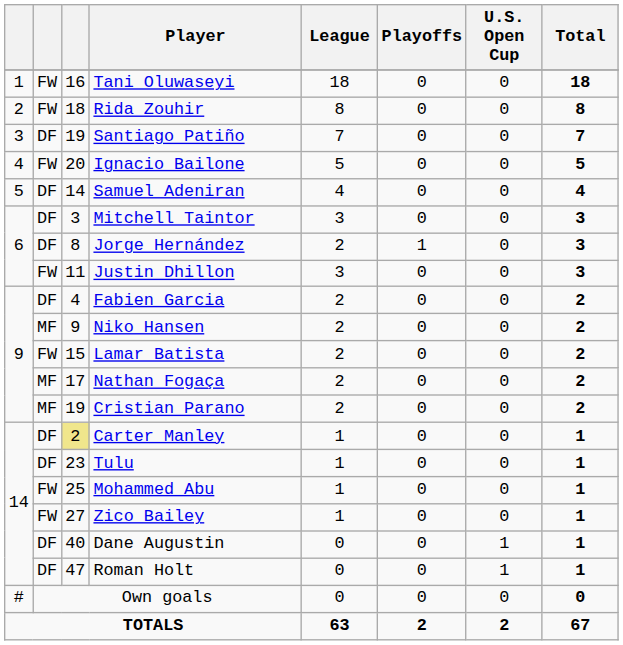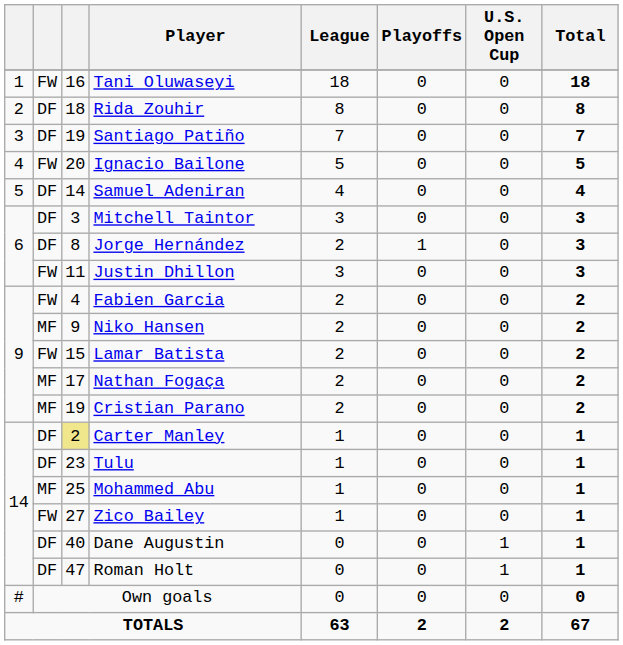 <table class="wikitable sortable" style="font-size: 95%; text-align: center;">
 <tr>
 <th width=10></th>
 <th width=10></th>
 <th width=10></th>
 <th width=150>Player</th>
 <th width=50>League</th>
 <th width=50>Playoffs</th>
 <th width=50>U.S. Open Cup</th>
 <th width=50>Total</th>
 </tr>
 <tr>
 </tr>
 <tr class="sortbottom">
 </tr>
 <tr>
 <td>1</td>
 <td>FW</td>
 <td>16</td>
 <td align=left> <a href='#'>Tani Oluwaseyi</a></td>
 <td>18</td>
 <td>0</td>
 <td>0</td>
 <td><strong>18</strong></td>
 </tr>
 <tr>
 <td>2</td>
-<td>FW</td>
+<td>DF</td>
 <td>18</td>
 <td align=left> <a href='#'>Rida Zouhir</a></td>
 <td>8</td>
 <td>0</td>
 <td>0</td>
 <td><strong>8</strong></td>
 </tr>
 <tr>
 <td>3</td>
 <td>DF</td>
 <td>19</td>
 <td align=left> <a href='#'>Santiago Patiño</a></td>
 <td>7</td>
 <td>0</td>
 <td>0</td>
 <td><strong>7</strong></td>
 </tr>
 <tr>
 <td>4</td>
 <td>FW</td>
 <td>20</td>
 <td align=left> <a href='#'>Ignacio Bailone</a></td>
 <td>5</td>
 <td>0</td>
 <td>0</td>
 <td><strong>5</strong></td>
 </tr>
 <tr>
 <td>5</td>
 <td>DF</td>
 <td>14</td>
 <td align=left> <a href='#'>Samuel Adeniran</a></td>
 <td>4</td>
 <td>0</td>
 <td>0</td>
 <td><strong>4</strong></td>
 </tr>
 <tr>
 <td rowspan=3>6</td>
 <td>DF</td>
 <td>3</td>
 <td align=left> <a href='#'>Mitchell Taintor</a></td>
 <td>3</td>
 <td>0</td>
 <td>0</td>
 <td><strong>3</strong></td>
 </tr>
 <tr>
 <td>DF</td>
 <td>8</td>
 <td align=left> <a href='#'>Jorge Hernández</a></td>
 <td>2</td>
 <td>1</td>
 <td>0</td>
 <td><strong>3</strong></td>
 </tr>
 <tr>
 <td>FW</td>
 <td>11</td>
 <td align=left> <a href='#'>Justin Dhillon</a></td>
 <td>3</td>
 <td>0</td>
 <td>0</td>
 <td><strong>3</strong></td>
 </tr>
 <tr>
 <td rowspan=5>9</td>
-<td>DF</td>
+<td>FW</td>
 <td>4</td>
 <td align=left> <a href='#'>Fabien Garcia</a></td>
 <td>2</td>
 <td>0</td>
 <td>0</td>
 <td><strong>2</strong></td>
 </tr>
 <tr>
 <td>MF</td>
 <td>9</td>
 <td align=left> <a href='#'>Niko Hansen</a></td>
 <td>2</td>
 <td>0</td>
 <td>0</td>
 <td><strong>2</strong></td>
 </tr>
 <tr>
 <td>FW</td>
 <td>15</td>
 <td align=left> <a href='#'>Lamar Batista</a></td>
 <td>2</td>
 <td>0</td>
 <td>0</td>
 <td><strong>2</strong></td>
 </tr>
 <tr>
 <td>MF</td>
 <td>17</td>
 <td align=left> <a href='#'>Nathan Fogaça</a></td>
 <td>2</td>
 <td>0</td>
 <td>0</td>
 <td><strong>2</strong></td>
 </tr>
 <tr>
 <td>MF</td>
 <td>19</td>
 <td align=left> <a href='#'>Cristian Parano</a></td>
 <td>2</td>
 <td>0</td>
 <td>0</td>
 <td><strong>2</strong></td>
 </tr>
 <tr>
 <td rowspan=6>14</td>
 <td>DF</td>
 <td style="background: khaki;">2</td>
 <td align=left> <a href='#'>Carter Manley</a></td>
 <td>1</td>
 <td>0</td>
 <td>0</td>
 <td><strong>1</strong></td>
 </tr>
 <tr>
 <td>DF</td>
 <td>23</td>
 <td align=left> <a href='#'>Tulu</a></td>
 <td>1</td>
 <td>0</td>
 <td>0</td>
 <td><strong>1</strong></td>
 </tr>
 <tr>
-<td>FW</td>
+<td>MF</td>
 <td>25</td>
 <td align=left> <a href='#'>Mohammed Abu</a></td>
 <td>1</td>
 <td>0</td>
 <td>0</td>
 <td><strong>1</strong></td>
 </tr>
 <tr>
 <td>FW</td>
 <td>27</td>
 <td align=left> <a href='#'>Zico Bailey</a></td>
 <td>1</td>
 <td>0</td>
 <td>0</td>
 <td><strong>1</strong></td>
 </tr>
 <tr>
 <td>DF</td>
 <td>40</td>
 <td align=left> Dane Augustin</td>
 <td>0</td>
 <td>0</td>
 <td>1</td>
 <td><strong>1</strong></td>
 </tr>
 <tr>
 <td>DF</td>
 <td>47</td>
 <td align=left> Roman Holt</td>
 <td>0</td>
 <td>0</td>
 <td>1</td>
 <td><strong>1</strong></td>
 </tr>
 <tr>
 <td>#</td>
 <td colspan="3">Own goals</td>
 <td>0</td>
 <td>0</td>
 <td>0</td>
 <td><strong>0</strong></td>
 </tr>
 <tr>
 <td colspan="4"><strong>TOTALS</strong></td>
 <td><strong>63</strong></td>
 <td><strong>2</strong></td>
 <td><strong>2</strong></td>
 <td><strong>67</strong></td>
 </tr>
 </table>
